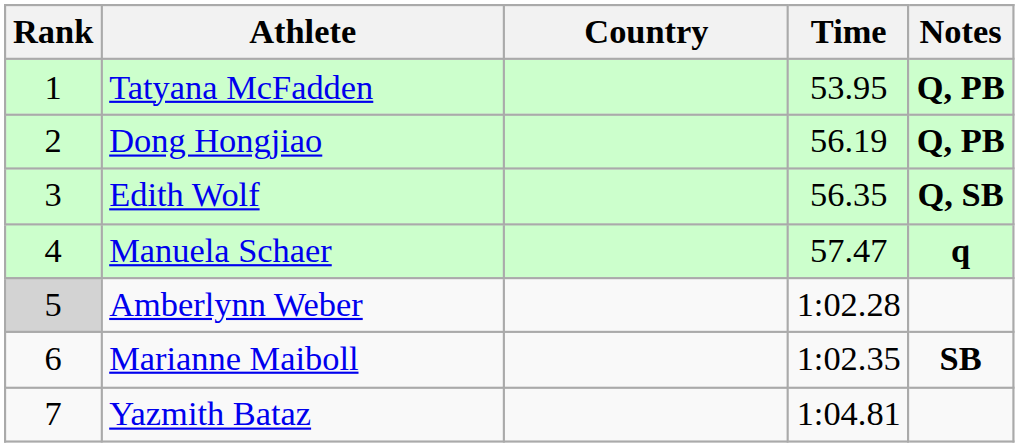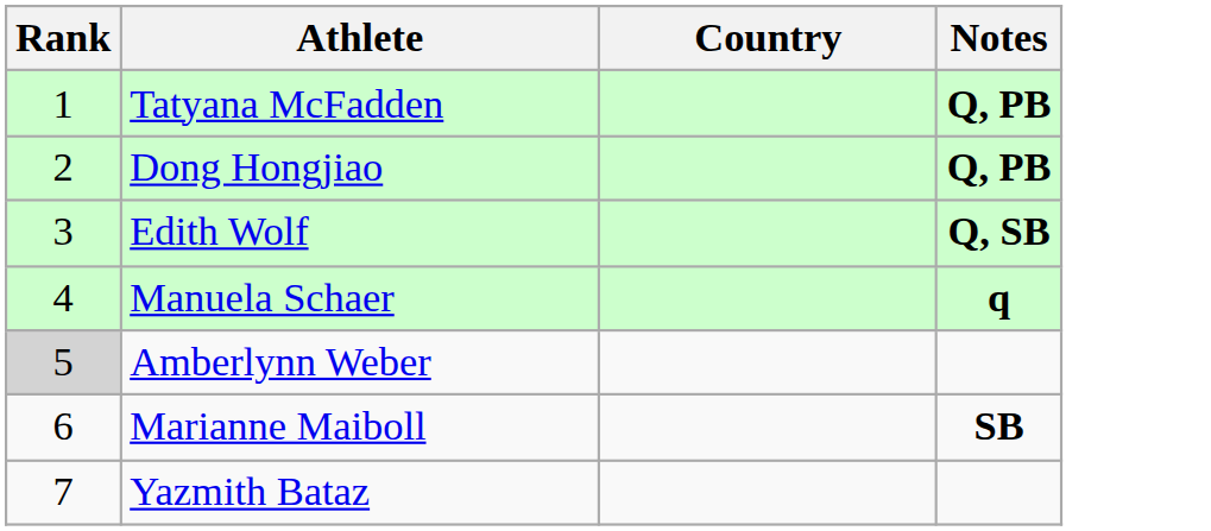 <table class="wikitable sortable" style="text-align:center">
 <tr>
 <th>Rank</th>
 <th style="width:180px">Athlete</th>
 <th style="width:125px">Country</th>
-<th>Time</th>
 <th>Notes</th>
 </tr>
 <tr style="background:#cfc;">
 <td>1</td>
 <td style="text-align:left;"><a href='#'>Tatyana McFadden</a></td>
 <td style="text-align:left;"></td>
-<td>53.95</td>
 <td><strong>Q, PB</strong></td>
 </tr>
 <tr style="background:#cfc;">
 <td>2</td>
 <td style="text-align:left;"><a href='#'>Dong Hongjiao</a></td>
 <td style="text-align:left;"></td>
-<td>56.19</td>
 <td><strong>Q, PB</strong></td>
 </tr>
 <tr style="background:#cfc;">
 <td>3</td>
 <td style="text-align:left;"><a href='#'>Edith Wolf</a></td>
 <td style="text-align:left;"></td>
-<td>56.35</td>
 <td><strong>Q, SB</strong></td>
 </tr>
 <tr style="background:#cfc;">
 <td>4</td>
 <td style="text-align:left;"><a href='#'>Manuela Schaer</a></td>
 <td style="text-align:left;"></td>
-<td>57.47</td>
 <td><strong>q</strong></td>
 </tr>
 <tr>
 <td style="background: lightgrey;">5</td>
 <td style="text-align:left;"><a href='#'>Amberlynn Weber</a></td>
 <td style="text-align:left;"></td>
-<td>1:02.28</td>
 <td></td>
 </tr>
 <tr>
 <td>6</td>
 <td style="text-align:left;"><a href='#'>Marianne Maiboll</a></td>
 <td style="text-align:left;"></td>
-<td>1:02.35</td>
 <td><strong>SB</strong></td>
 </tr>
 <tr>
 <td>7</td>
 <td style="text-align:left;"><a href='#'>Yazmith Bataz</a></td>
 <td style="text-align:left;"></td>
-<td>1:04.81</td>
 <td></td>
 </tr>
 </table>
